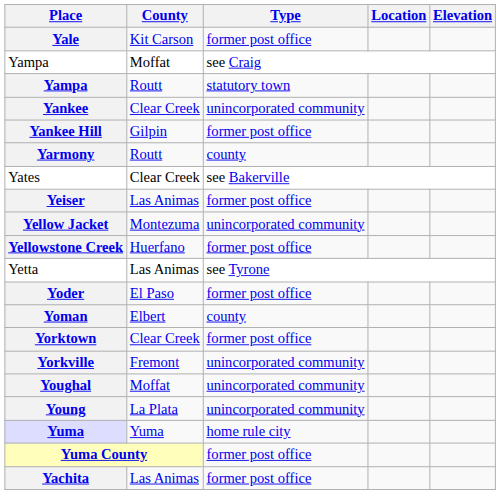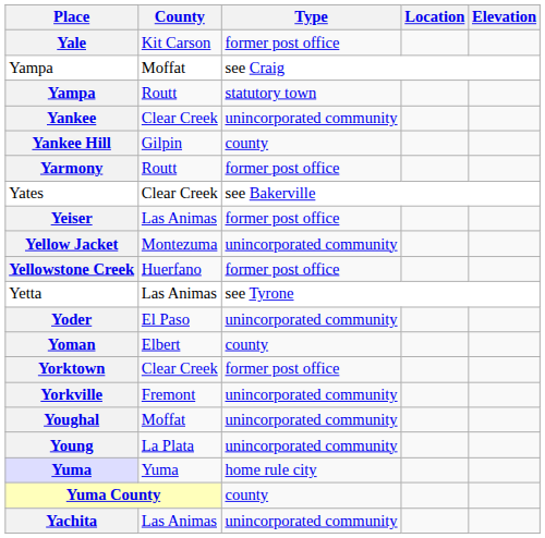 <table class="wikitable sortable  plainrowheaders" style="margin:auto;">
 <tr>
 <th scope=col><a href='#'>Place</a></th>
 <th scope=col><a href='#'>County</a></th>
 <th scope=col><a href='#'>Type</a></th>
 <th scope=col><a href='#'>Location</a></th>
 <th scope=col><a href='#'>Elevation</a></th>
 </tr>
 <tr>
 <th scope=row><a href='#'>Yale</a></th>
 <td><a href='#'>Kit Carson</a></td>
 <td><a href='#'>former post office</a></td>
 <td></td>
 <td></td>
 </tr>
 <tr bgcolor=white>
 <td>Yampa</td>
 <td>Moffat</td>
 <td colspan=3>see <a href='#'>Craig</a></td>
 </tr>
 <tr>
 <th scope=row><a href='#'>Yampa</a></th>
 <td><a href='#'>Routt</a></td>
 <td><a href='#'>statutory town</a></td>
 <td></td>
 <td align=right></td>
 </tr>
 <tr>
 <th scope=row><a href='#'>Yankee</a></th>
 <td><a href='#'>Clear Creek</a></td>
 <td><a href='#'>unincorporated community</a></td>
 <td></td>
 <td align=right></td>
 </tr>
 <tr>
 <th scope=row><a href='#'>Yankee Hill</a></th>
 <td><a href='#'>Gilpin</a></td>
-<td><a href='#'>former post office</a></td>
+<td><a href='#'>county</a></td>
 <td></td>
 <td></td>
 </tr>
 <tr>
 <th scope=row><a href='#'>Yarmony</a></th>
 <td><a href='#'>Routt</a></td>
-<td><a href='#'>county</a></td>
+<td><a href='#'>former post office</a></td>
 <td></td>
 <td></td>
 </tr>
 <tr bgcolor=white>
 <td>Yates</td>
 <td>Clear Creek</td>
 <td colspan=3>see <a href='#'>Bakerville</a></td>
 </tr>
 <tr>
 <th scope=row><a href='#'>Yeiser</a></th>
 <td><a href='#'>Las Animas</a></td>
 <td><a href='#'>former post office</a></td>
 <td></td>
 <td></td>
 </tr>
 <tr>
 <th scope=row><a href='#'>Yellow Jacket</a></th>
 <td><a href='#'>Montezuma</a></td>
 <td><a href='#'>unincorporated community</a></td>
 <td></td>
 <td align=right></td>
 </tr>
 <tr>
 <th scope=row><a href='#'>Yellowstone Creek</a></th>
 <td><a href='#'>Huerfano</a></td>
 <td><a href='#'>former post office</a></td>
 <td></td>
 <td></td>
 </tr>
 <tr bgcolor=white>
 <td>Yetta</td>
 <td>Las Animas</td>
 <td colspan=3>see <a href='#'>Tyrone</a></td>
 </tr>
 <tr>
 <th scope=row><a href='#'>Yoder</a></th>
 <td><a href='#'>El Paso</a></td>
-<td><a href='#'>former post office</a></td>
+<td><a href='#'>unincorporated community</a></td>
 <td></td>
 <td align=right></td>
 </tr>
 <tr>
 <th scope=row><a href='#'>Yoman</a></th>
 <td><a href='#'>Elbert</a></td>
 <td><a href='#'>county</a></td>
 <td></td>
 <td></td>
 </tr>
 <tr>
 <th scope=row><a href='#'>Yorktown</a></th>
 <td><a href='#'>Clear Creek</a></td>
 <td><a href='#'>former post office</a></td>
 <td></td>
 <td></td>
 </tr>
 <tr>
 <th scope=row><a href='#'>Yorkville</a></th>
 <td><a href='#'>Fremont</a></td>
 <td><a href='#'>unincorporated community</a></td>
 <td></td>
 <td align=right></td>
 </tr>
 <tr>
 <th scope=row><a href='#'>Youghal</a></th>
 <td><a href='#'>Moffat</a></td>
 <td><a href='#'>unincorporated community</a></td>
 <td></td>
 <td></td>
 </tr>
 <tr>
 <th scope=row><a href='#'>Young</a></th>
 <td><a href='#'>La Plata</a></td>
 <td><a href='#'>unincorporated community</a></td>
 <td></td>
 <td></td>
 </tr>
 <tr>
 <th scope=row style="background:#DDDDFF;"><a href='#'>Yuma</a></th>
 <td><a href='#'>Yuma</a></td>
 <td><a href='#'>home rule city</a></td>
 <td></td>
 <td align=right></td>
 </tr>
 <tr>
 <th scope=row colspan=2 style="background:#FFFFBB;"><a href='#'>Yuma County</a></th>
-<td><a href='#'>former post office</a></td>
+<td><a href='#'>county</a></td>
 <td></td>
 <td></td>
 </tr>
 <tr>
 <th scope=row><a href='#'>Yachita</a></th>
 <td><a href='#'>Las Animas</a></td>
-<td><a href='#'>former post office</a></td>
+<td><a href='#'>unincorporated community</a></td>
 <td></td>
 <td></td>
 </tr>
 </table>
